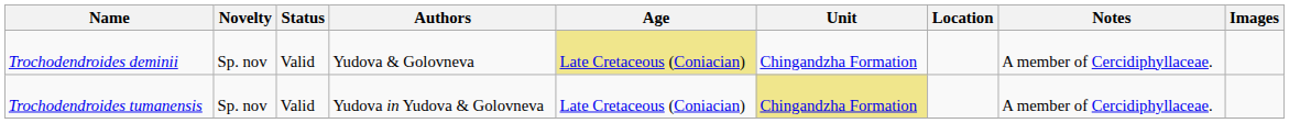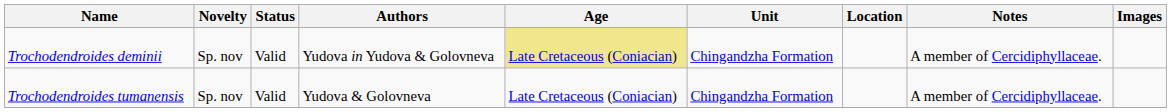 <table class="wikitable sortable" align="center" width="100%">
 <tr>
 <th>Name</th>
 <th>Novelty</th>
 <th>Status</th>
 <th>Authors</th>
 <th>Age</th>
 <th>Unit</th>
 <th>Location</th>
 <th>Notes</th>
 <th>Images</th>
 </tr>
 <tr>
 <td><br><em><a href='#'>Trochodendroides deminii</a></em></td>
 <td><br>Sp. nov</td>
 <td><br>Valid</td>
-<td><br>Yudova & Golovneva</td>
+<td><br>Yudova <em>in</em> Yudova & Golovneva</td>
 <td style="background: khaki;"><br><a href='#'>Late Cretaceous</a> (<a href='#'>Coniacian</a>)</td>
 <td><br><a href='#'>Chingandzha Formation</a></td>
 <td><br></td>
 <td><br>A member of <a href='#'>Cercidiphyllaceae</a>.</td>
 <td></td>
 </tr>
 <tr>
 <td><br><em><a href='#'>Trochodendroides tumanensis</a></em></td>
 <td><br>Sp. nov</td>
 <td><br>Valid</td>
-<td><br>Yudova <em>in</em> Yudova & Golovneva</td>
+<td><br>Yudova & Golovneva</td>
 <td><br><a href='#'>Late Cretaceous</a> (<a href='#'>Coniacian</a>)</td>
-<td style="background: khaki;"><br><a href='#'>Chingandzha Formation</a></td>
+<td><br><a href='#'>Chingandzha Formation</a></td>
 <td><br></td>
 <td><br>A member of <a href='#'>Cercidiphyllaceae</a>.</td>
 <td></td>
 </tr>
 <tr>
 </tr>
 </table>
